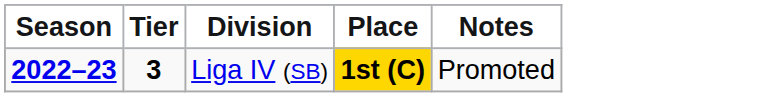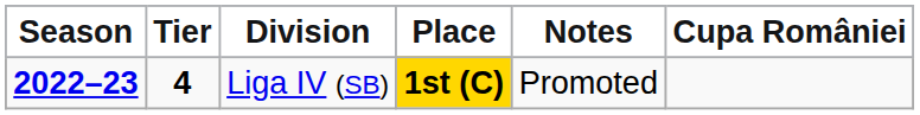 <table class="wikitable" style="text-align:center; font-size:90%">
 <tr>
 <th style="background:#ffffff;color:#141517;border:1px solid #aeb0b3;">Season</th>
 <th style="background:#ffffff;color:#141517;border:1px solid #aeb0b3;">Tier</th>
 <th style="background:#ffffff;color:#141517;border:1px solid #aeb0b3;">Division</th>
 <th style="background:#ffffff;color:#141517;border:1px solid #aeb0b3;">Place</th>
 <th style="background:#ffffff;color:#141517;border:1px solid #aeb0b3;">Notes</th>
+<th style="background:#ffffff;color:#141517;border:1px solid #aeb0b3;">Cupa României</th>
 </tr>
 <tr>
 <td><strong><a href='#'>2022–23</a></strong></td>
-<td><strong>3</strong></td>
+<td><strong>4</strong></td>
 <td><a href='#'>Liga IV</a> <small>(<a href='#'>SB</a>)</small></td>
 <td align=center bgcolor=gold><strong>1st (C)</strong></td>
 <td>Promoted</td>
+<td></td>
 </tr>
 </table>
